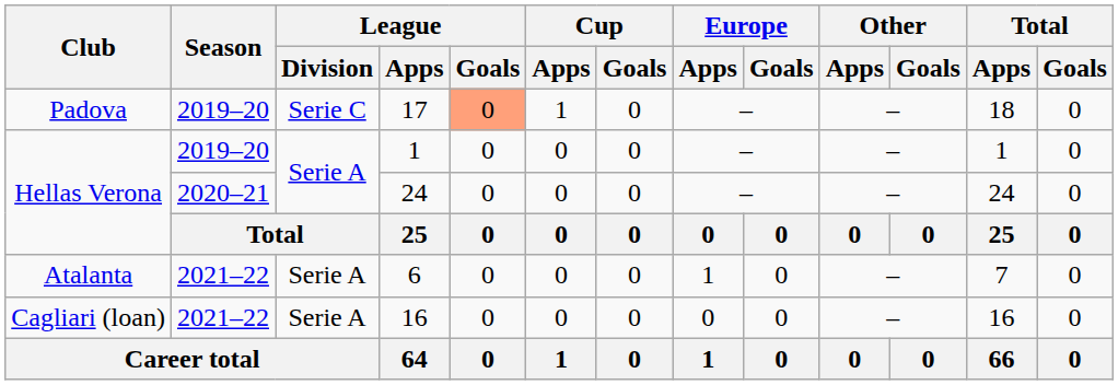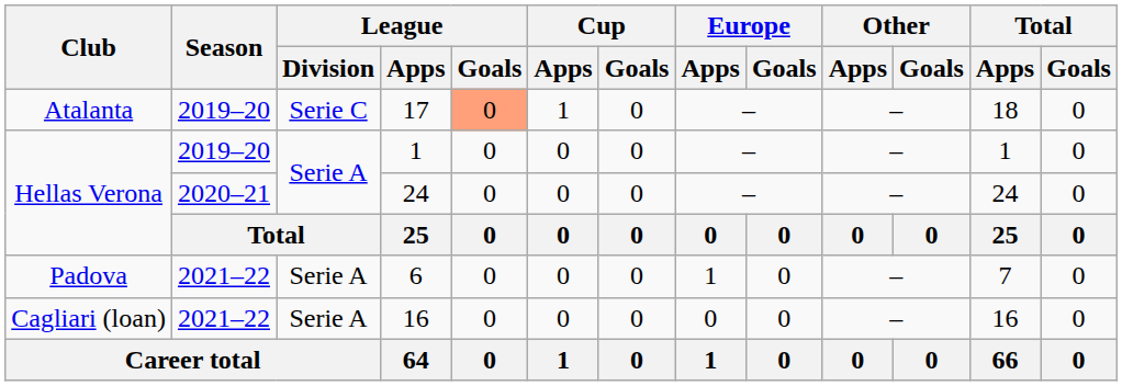 <table class="wikitable" style="text-align:center">
 <tr>
 <th rowspan="2">Club</th>
 <th rowspan="2">Season</th>
 <th colspan="3">League</th>
 <th colspan="2">Cup</th>
 <th colspan="2"><a href='#'>Europe</a></th>
 <th colspan="2">Other</th>
 <th colspan="2">Total</th>
 </tr>
 <tr>
 <th>Division</th>
 <th>Apps</th>
 <th>Goals</th>
 <th>Apps</th>
 <th>Goals</th>
 <th>Apps</th>
 <th>Goals</th>
 <th>Apps</th>
 <th>Goals</th>
 <th>Apps</th>
 <th>Goals</th>
 </tr>
 <tr>
-<td><a href='#'>Padova</a></td>
+<td><a href='#'>Atalanta</a></td>
 <td><a href='#'>2019–20</a></td>
 <td><a href='#'>Serie C</a></td>
 <td>17</td>
 <td style="background: lightsalmon;">0</td>
 <td>1</td>
 <td>0</td>
 <td colspan="2">–</td>
 <td colspan="2">–</td>
 <td>18</td>
 <td>0</td>
 </tr>
 <tr>
 <td rowspan="3"><a href='#'>Hellas Verona</a></td>
 <td><a href='#'>2019–20</a></td>
 <td rowspan="2"><a href='#'>Serie A</a></td>
 <td>1</td>
 <td>0</td>
 <td>0</td>
 <td>0</td>
 <td colspan="2">–</td>
 <td colspan="2">–</td>
 <td>1</td>
 <td>0</td>
 </tr>
 <tr>
 <td><a href='#'>2020–21</a></td>
 <td>24</td>
 <td>0</td>
 <td>0</td>
 <td>0</td>
 <td colspan="2">–</td>
 <td colspan="2">–</td>
 <td>24</td>
 <td>0</td>
 </tr>
 <tr>
 <th colspan="2">Total</th>
 <th>25</th>
 <th>0</th>
 <th>0</th>
 <th>0</th>
 <th>0</th>
 <th>0</th>
 <th>0</th>
 <th>0</th>
 <th>25</th>
 <th>0</th>
 </tr>
 <tr>
-<td><a href='#'>Atalanta</a></td>
+<td><a href='#'>Padova</a></td>
 <td><a href='#'>2021–22</a></td>
 <td>Serie A</td>
 <td>6</td>
 <td>0</td>
 <td>0</td>
 <td>0</td>
 <td>1</td>
 <td>0</td>
 <td colspan="2">–</td>
 <td>7</td>
 <td>0</td>
 </tr>
 <tr>
 <td><a href='#'>Cagliari</a> (loan)</td>
 <td><a href='#'>2021–22</a></td>
 <td>Serie A</td>
 <td>16</td>
 <td>0</td>
 <td>0</td>
 <td>0</td>
 <td>0</td>
 <td>0</td>
 <td colspan="2">–</td>
 <td>16</td>
 <td>0</td>
 </tr>
 <tr>
 <th colspan="3">Career total</th>
 <th>64</th>
 <th>0</th>
 <th>1</th>
 <th>0</th>
 <th>1</th>
 <th>0</th>
 <th>0</th>
 <th>0</th>
 <th>66</th>
 <th>0</th>
 </tr>
 </table>
